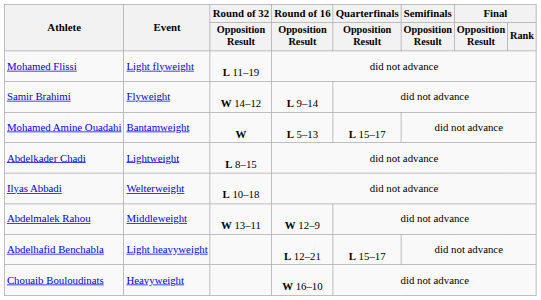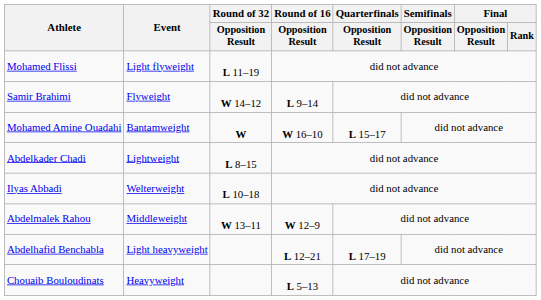 <table class="wikitable" style="text-align:left; font-size:90%">
 <tr>
 <th rowspan="2">Athlete</th>
 <th rowspan="2">Event</th>
 <th>Round of 32</th>
 <th>Round of 16</th>
 <th>Quarterfinals</th>
 <th>Semifinals</th>
 <th colspan=2>Final</th>
 </tr>
 <tr style="font-size: 95%">
 <th>Opposition<br>Result</th>
 <th>Opposition<br>Result</th>
 <th>Opposition<br>Result</th>
 <th>Opposition<br>Result</th>
 <th>Opposition<br>Result</th>
 <th>Rank</th>
 </tr>
 <tr align=center>
 <td align=left><a href='#'>Mohamed Flissi</a></td>
 <td align=left><a href='#'>Light flyweight</a></td>
 <td><br><strong>L</strong> 11–19</td>
 <td colspan=5>did not advance</td>
 </tr>
 <tr align=center>
 <td align=left><a href='#'>Samir Brahimi</a></td>
 <td align=left><a href='#'>Flyweight</a></td>
 <td><br><strong>W</strong> 14–12</td>
 <td><br><strong>L</strong> 9–14</td>
 <td colspan=4>did not advance</td>
 </tr>
 <tr align=center>
 <td align=left><a href='#'>Mohamed Amine Ouadahi</a></td>
 <td align=left><a href='#'>Bantamweight</a></td>
 <td><br><strong>W</strong> </td>
-<td><br><strong>L</strong> 5–13</td>
+<td><br><strong>W</strong> 16–10</td>
 <td><br><strong>L</strong> 15–17</td>
 <td colspan=3>did not advance</td>
 </tr>
 <tr align=center>
 <td align=left><a href='#'>Abdelkader Chadi</a></td>
 <td align=left><a href='#'>Lightweight</a></td>
 <td><br><strong>L</strong> 8–15</td>
 <td colspan=5>did not advance</td>
 </tr>
 <tr align=center>
 <td align=left><a href='#'>Ilyas Abbadi</a></td>
 <td align=left><a href='#'>Welterweight</a></td>
 <td><br><strong>L</strong> 10–18</td>
 <td colspan=5>did not advance</td>
 </tr>
 <tr align=center>
 <td align=left><a href='#'>Abdelmalek Rahou</a></td>
 <td align=left><a href='#'>Middleweight</a></td>
 <td><br><strong>W</strong> 13–11</td>
 <td><br><strong>W</strong> 12–9</td>
 <td colspan=4>did not advance</td>
 </tr>
 <tr align=center>
 <td align=left><a href='#'>Abdelhafid Benchabla</a></td>
 <td align=left><a href='#'>Light heavyweight</a></td>
 <td></td>
 <td><br><strong>L</strong> 12–21</td>
-<td><br><strong>L</strong> 15–17</td>
+<td><br><strong>L</strong> 17–19</td>
 <td colspan=3>did not advance</td>
 </tr>
 <tr align=center>
 <td align=left><a href='#'>Chouaib Bouloudinats</a></td>
 <td align=left><a href='#'>Heavyweight</a></td>
 <td></td>
-<td><br><strong>W</strong> 16–10</td>
+<td><br><strong>L</strong> 5–13</td>
 <td colspan=4>did not advance</td>
 </tr>
 </table>
